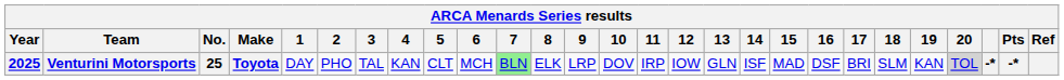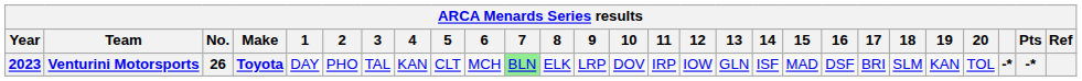 <table class="wikitable" style="text-align:center; font-size:75%">
 <tr>
 <th colspan=27><a href='#'>ARCA Menards Series</a> results</th>
 </tr>
 <tr>
 <th>Year</th>
 <th>Team</th>
 <th>No.</th>
 <th>Make</th>
 <th>1</th>
 <th>2</th>
 <th>3</th>
 <th>4</th>
 <th>5</th>
 <th>6</th>
 <th>7</th>
 <th>8</th>
 <th>9</th>
 <th>10</th>
 <th>11</th>
 <th>12</th>
 <th>13</th>
 <th>14</th>
 <th>15</th>
 <th>16</th>
 <th>17</th>
 <th>18</th>
 <th>19</th>
 <th>20</th>
 <th></th>
 <th>Pts</th>
 <th>Ref</th>
 </tr>
 <tr>
-<th><a href='#'>2025</a></th>
+<th><a href='#'>2023</a></th>
 <th><a href='#'>Venturini Motorsports</a></th>
-<th>25</th>
+<th>26</th>
 <th><a href='#'>Toyota</a></th>
 <td><a href='#'>DAY</a></td>
 <td><a href='#'>PHO</a></td>
 <td><a href='#'>TAL</a></td>
 <td><a href='#'>KAN</a></td>
 <td><a href='#'>CLT</a></td>
 <td><a href='#'>MCH</a></td>
 <td style="background: lightgreen;"><a href='#'>BLN</a></td>
 <td><a href='#'>ELK</a></td>
 <td><a href='#'>LRP</a></td>
 <td><a href='#'>DOV</a></td>
 <td><a href='#'>IRP</a></td>
 <td><a href='#'>IOW</a></td>
 <td><a href='#'>GLN</a></td>
 <td><a href='#'>ISF</a></td>
 <td><a href='#'>MAD</a></td>
 <td><a href='#'>DSF</a></td>
 <td><a href='#'>BRI</a></td>
 <td><a href='#'>SLM</a></td>
 <td><a href='#'>KAN</a></td>
-<td style="background: lightgrey;"><a href='#'>TOL</a></td>
+<td><a href='#'>TOL</a></td>
 <th>-*</th>
 <th>-*</th>
 <th></th>
 </tr>
 </table>
